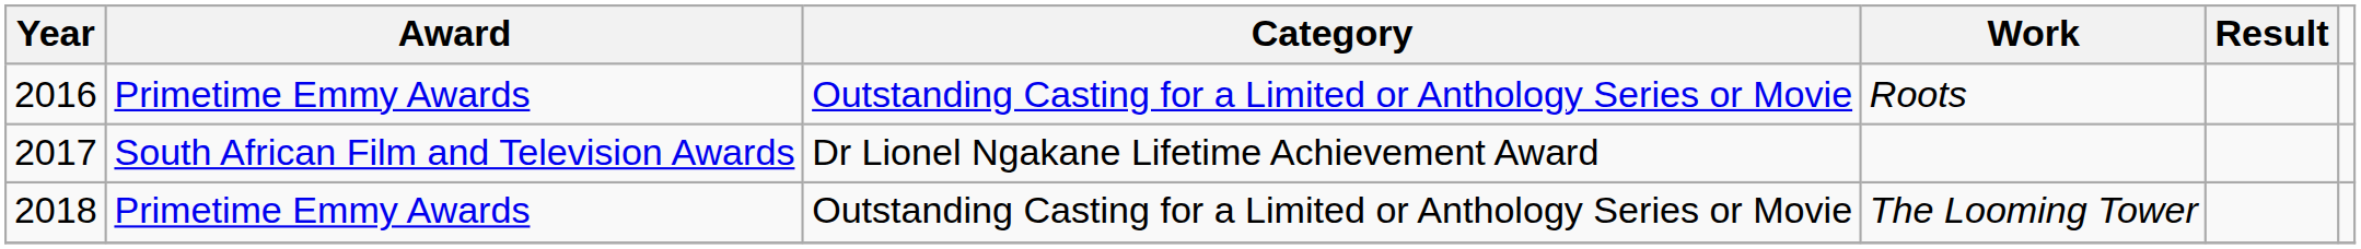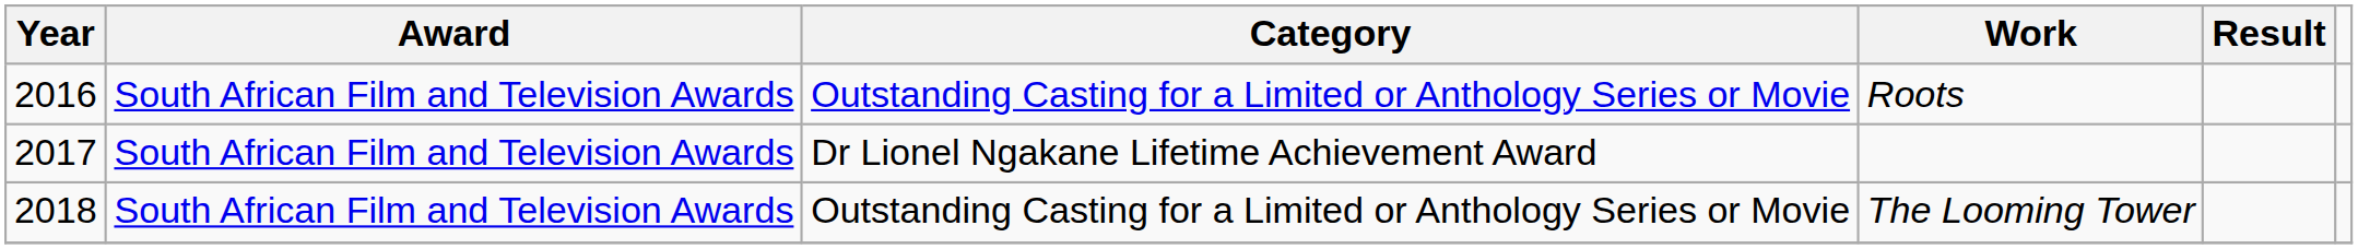 <table class="wikitable plainrowheaders">
 <tr>
 <th>Year</th>
 <th>Award</th>
 <th>Category</th>
 <th>Work</th>
 <th>Result</th>
 </tr>
 <tr>
 <td>2016</td>
-<td><a href='#'>Primetime Emmy Awards</a></td>
+<td><a href='#'>South African Film and Television Awards</a></td>
 <td><a href='#'>Outstanding Casting for a Limited or Anthology Series or Movie</a></td>
 <td><em>Roots</em></td>
 <td></td>
 <td></td>
 </tr>
 <tr>
 <td>2017</td>
 <td><a href='#'>South African Film and Television Awards</a></td>
 <td>Dr Lionel Ngakane Lifetime Achievement Award</td>
 <td></td>
 <td></td>
 <td></td>
 </tr>
 <tr>
 <td>2018</td>
-<td><a href='#'>Primetime Emmy Awards</a></td>
+<td><a href='#'>South African Film and Television Awards</a></td>
 <td>Outstanding Casting for a Limited or Anthology Series or Movie</td>
 <td><em>The Looming Tower</em></td>
 <td></td>
 <td></td>
 </tr>
 <tr>
 </tr>
 </table>
